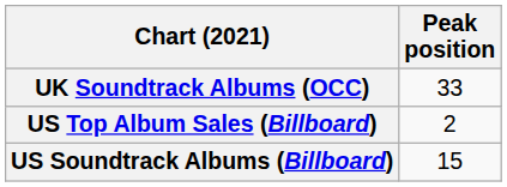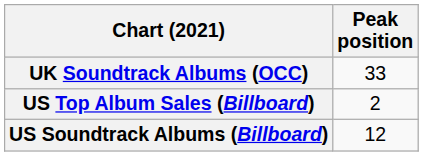 <table class="wikitable plainrowheaders" style="text-align:center">
 <tr>
 <th scope="col">Chart (2021)</th>
 <th scope="col">Peak<br>position</th>
 </tr>
 <tr>
 <th scope="row">UK <a href='#'>Soundtrack Albums</a> (<a href='#'>OCC</a>)</th>
 <td>33</td>
 </tr>
 <tr>
 <th scope="row">US <a href='#'>Top Album Sales</a> (<a href='#'><em>Billboard</em></a>)</th>
 <td>2</td>
 </tr>
 <tr>
 <th scope="row">US Soundtrack Albums (<a href='#'><em>Billboard</em></a>)</th>
-<td>15</td>
+<td>12</td>
 </tr>
 </table>
